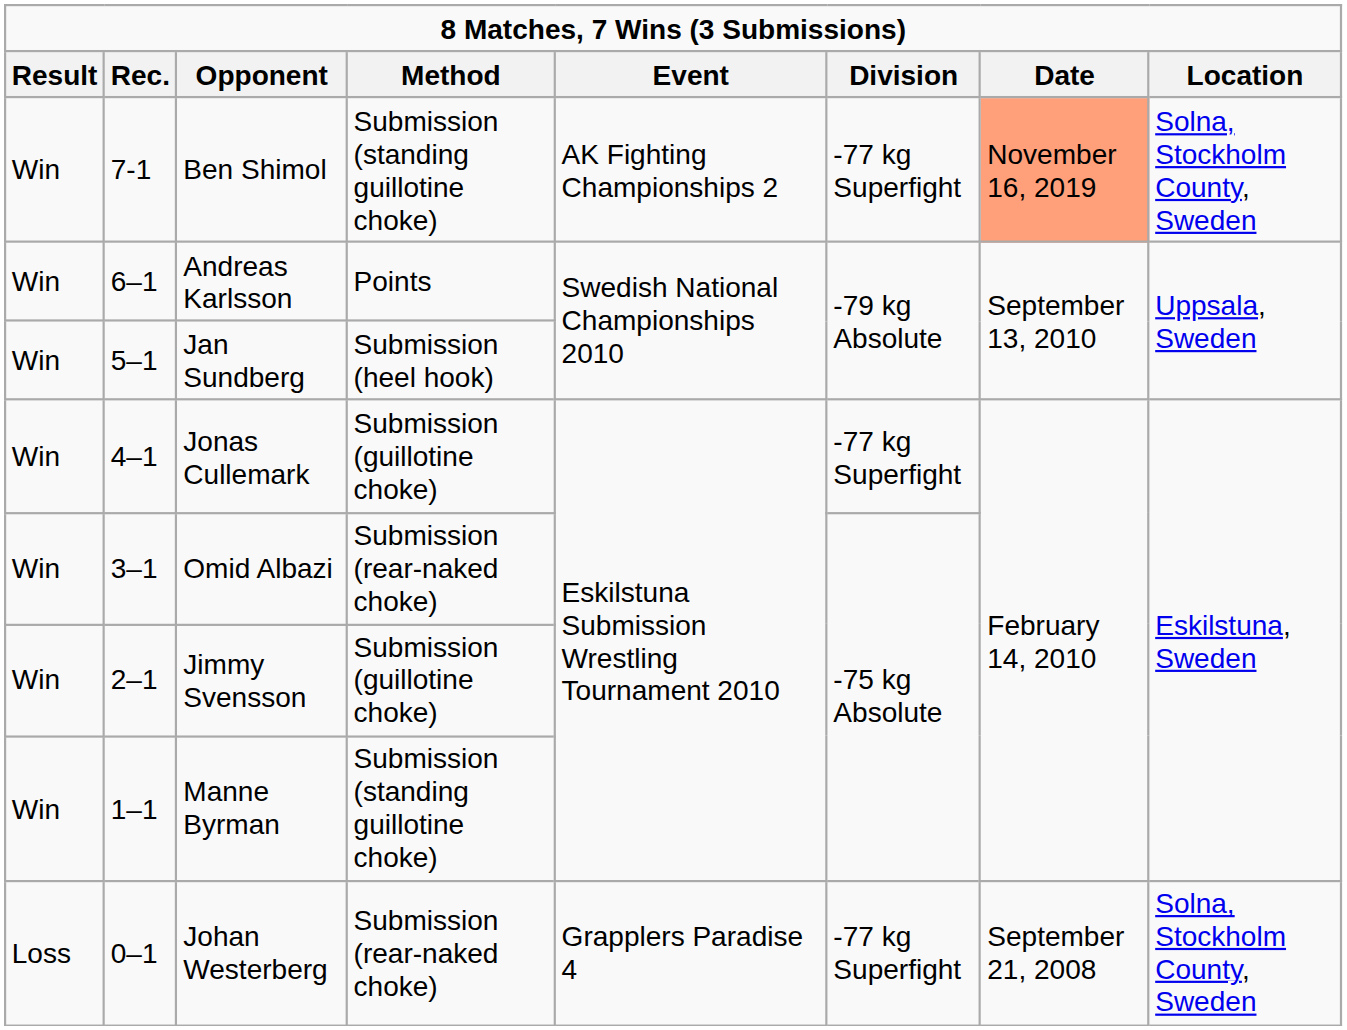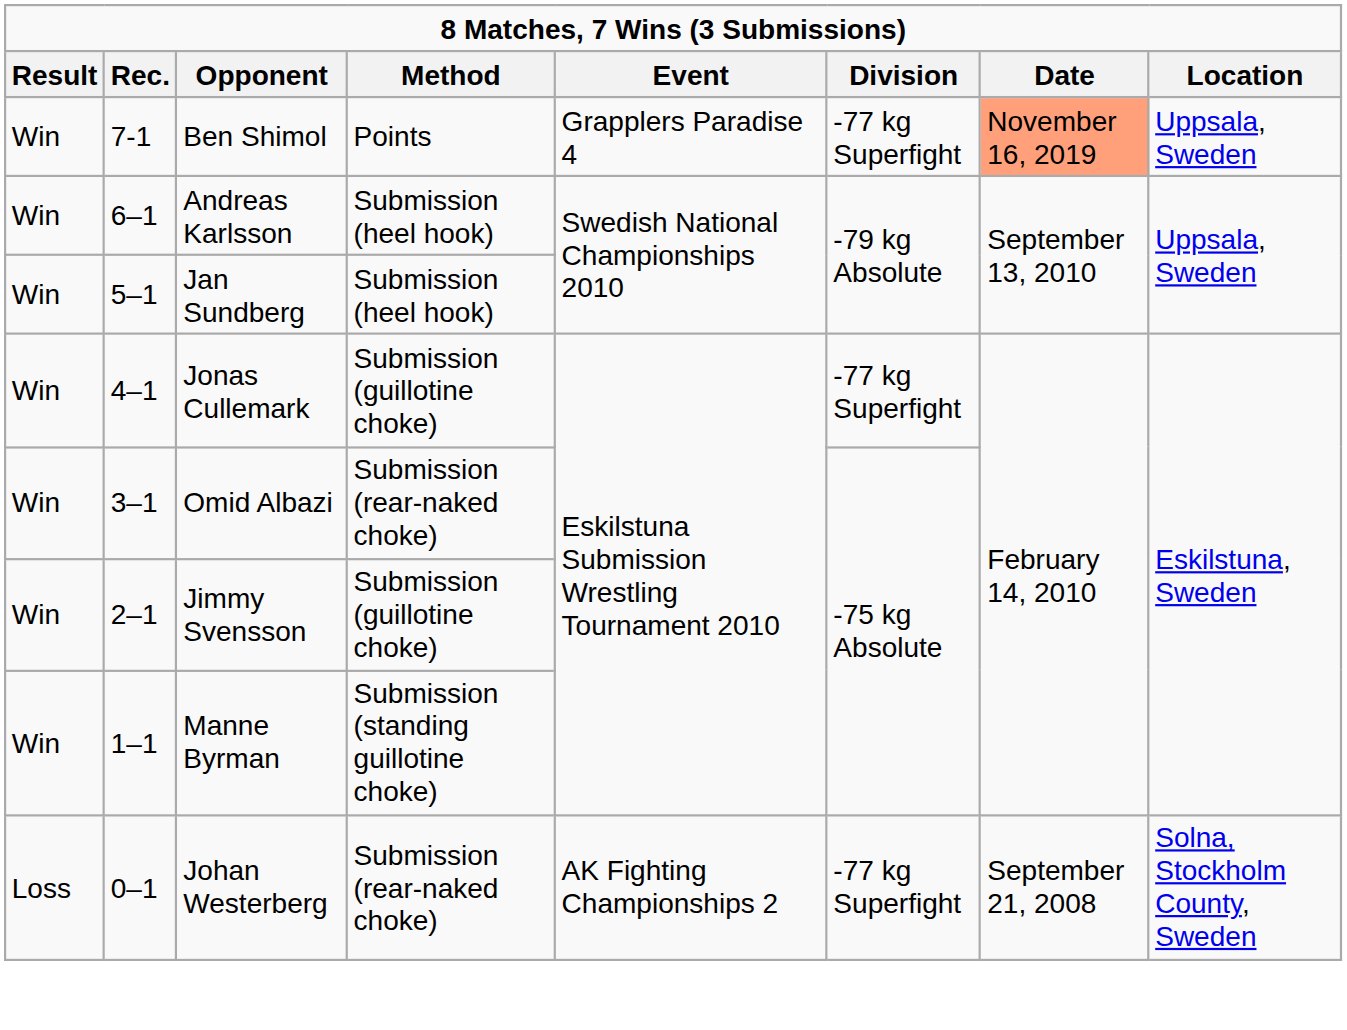 <table class="wikitable sortable" style="font-size:80%; text-align:left;">
 <tr>
 <td colspan=8 style="text-align:center;"><strong>8 Matches, 7 Wins (3 Submissions)</strong></td>
 </tr>
 <tr>
 <th>Result</th>
 <th>Rec.</th>
 <th>Opponent</th>
 <th>Method</th>
 <th>Event</th>
 <th>Division</th>
 <th>Date</th>
 <th>Location</th>
 </tr>
 <tr>
 <td>Win</td>
 <td>7-1</td>
 <td> Ben Shimol</td>
-<td>Submission (standing guillotine choke)</td>
-<td>AK Fighting Championships 2</td>
+<td>Points</td>
+<td>Grapplers Paradise 4</td>
 <td>-77 kg Superfight</td>
 <td style="background: lightsalmon;">November 16, 2019</td>
-<td> <a href='#'>Solna, Stockholm County</a>, <a href='#'>Sweden</a></td>
+<td> <a href='#'>Uppsala</a>, <a href='#'>Sweden</a></td>
 </tr>
 <tr>
 <td>Win</td>
 <td>6–1</td>
 <td> Andreas Karlsson</td>
-<td>Points</td>
+<td>Submission (heel hook)</td>
 <td rowspan=2>Swedish National Championships 2010</td>
 <td rowspan=2>-79 kg Absolute</td>
 <td rowspan=2>September 13, 2010</td>
 <td rowspan=2> <a href='#'>Uppsala</a>, <a href='#'>Sweden</a></td>
 </tr>
 <tr>
 <td>Win</td>
 <td>5–1</td>
 <td> Jan Sundberg</td>
 <td>Submission (heel hook)</td>
 </tr>
 <tr>
 <td>Win</td>
 <td>4–1</td>
 <td> Jonas Cullemark</td>
 <td>Submission (guillotine choke)</td>
 <td rowspan=4>Eskilstuna Submission Wrestling Tournament 2010</td>
 <td>-77 kg Superfight</td>
 <td rowspan=4>February 14, 2010</td>
 <td rowspan=4> <a href='#'>Eskilstuna</a>, <a href='#'>Sweden</a></td>
 </tr>
 <tr>
 <td>Win</td>
 <td>3–1</td>
 <td> Omid Albazi</td>
 <td>Submission (rear-naked choke)</td>
 <td rowspan=3>-75 kg Absolute</td>
 </tr>
 <tr>
 <td>Win</td>
 <td>2–1</td>
 <td> Jimmy Svensson</td>
 <td>Submission (guillotine choke)</td>
 </tr>
 <tr>
 <td>Win</td>
 <td>1–1</td>
 <td> Manne Byrman</td>
 <td>Submission (standing guillotine choke)</td>
 </tr>
 <tr>
 <td>Loss</td>
 <td>0–1</td>
 <td> Johan Westerberg</td>
 <td>Submission (rear-naked choke)</td>
-<td>Grapplers Paradise 4</td>
+<td>AK Fighting Championships 2</td>
 <td>-77 kg Superfight</td>
 <td>September 21, 2008</td>
 <td> <a href='#'>Solna, Stockholm County</a>, <a href='#'>Sweden</a></td>
 </tr>
 </table>
